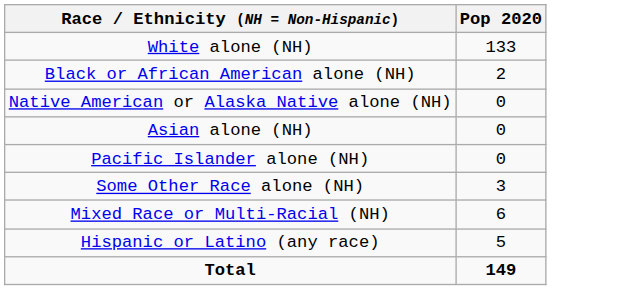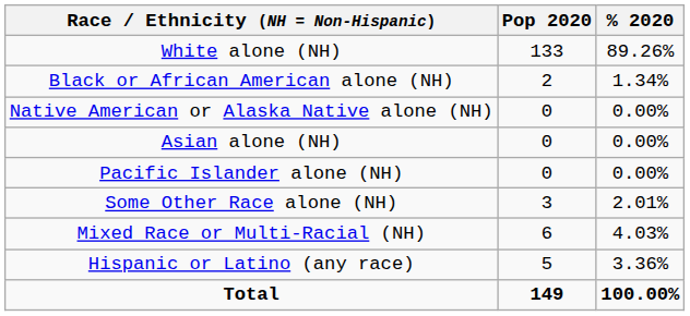 <table class="wikitable" style="text-align:center;">
 <tr>
 <th>Race / Ethnicity <small>(<em>NH = Non-Hispanic</em>)</small></th>
 <th>Pop 2020</th>
+<th>% 2020</th>
 </tr>
 <tr>
 <td><a href='#'>White</a> alone (NH)</td>
 <td>133</td>
+<td>89.26%</td>
 </tr>
 <tr>
 <td><a href='#'>Black or African American</a> alone (NH)</td>
 <td>2</td>
+<td>1.34%</td>
 </tr>
 <tr>
 <td><a href='#'>Native American</a> or <a href='#'>Alaska Native</a> alone (NH)</td>
 <td>0</td>
+<td>0.00%</td>
 </tr>
 <tr>
 <td><a href='#'>Asian</a> alone (NH)</td>
 <td>0</td>
+<td>0.00%</td>
 </tr>
 <tr>
 <td><a href='#'>Pacific Islander</a> alone (NH)</td>
 <td>0</td>
+<td>0.00%</td>
 </tr>
 <tr>
 <td><a href='#'>Some Other Race</a> alone (NH)</td>
 <td>3</td>
+<td>2.01%</td>
 </tr>
 <tr>
 <td><a href='#'>Mixed Race or Multi-Racial</a> (NH)</td>
 <td>6</td>
+<td>4.03%</td>
 </tr>
 <tr>
 <td><a href='#'>Hispanic or Latino</a> (any race)</td>
 <td>5</td>
+<td>3.36%</td>
 </tr>
 <tr>
 <td><strong>Total</strong></td>
 <td><strong>149</strong></td>
+<td><strong>100.00%</strong></td>
 </tr>
 </table>
